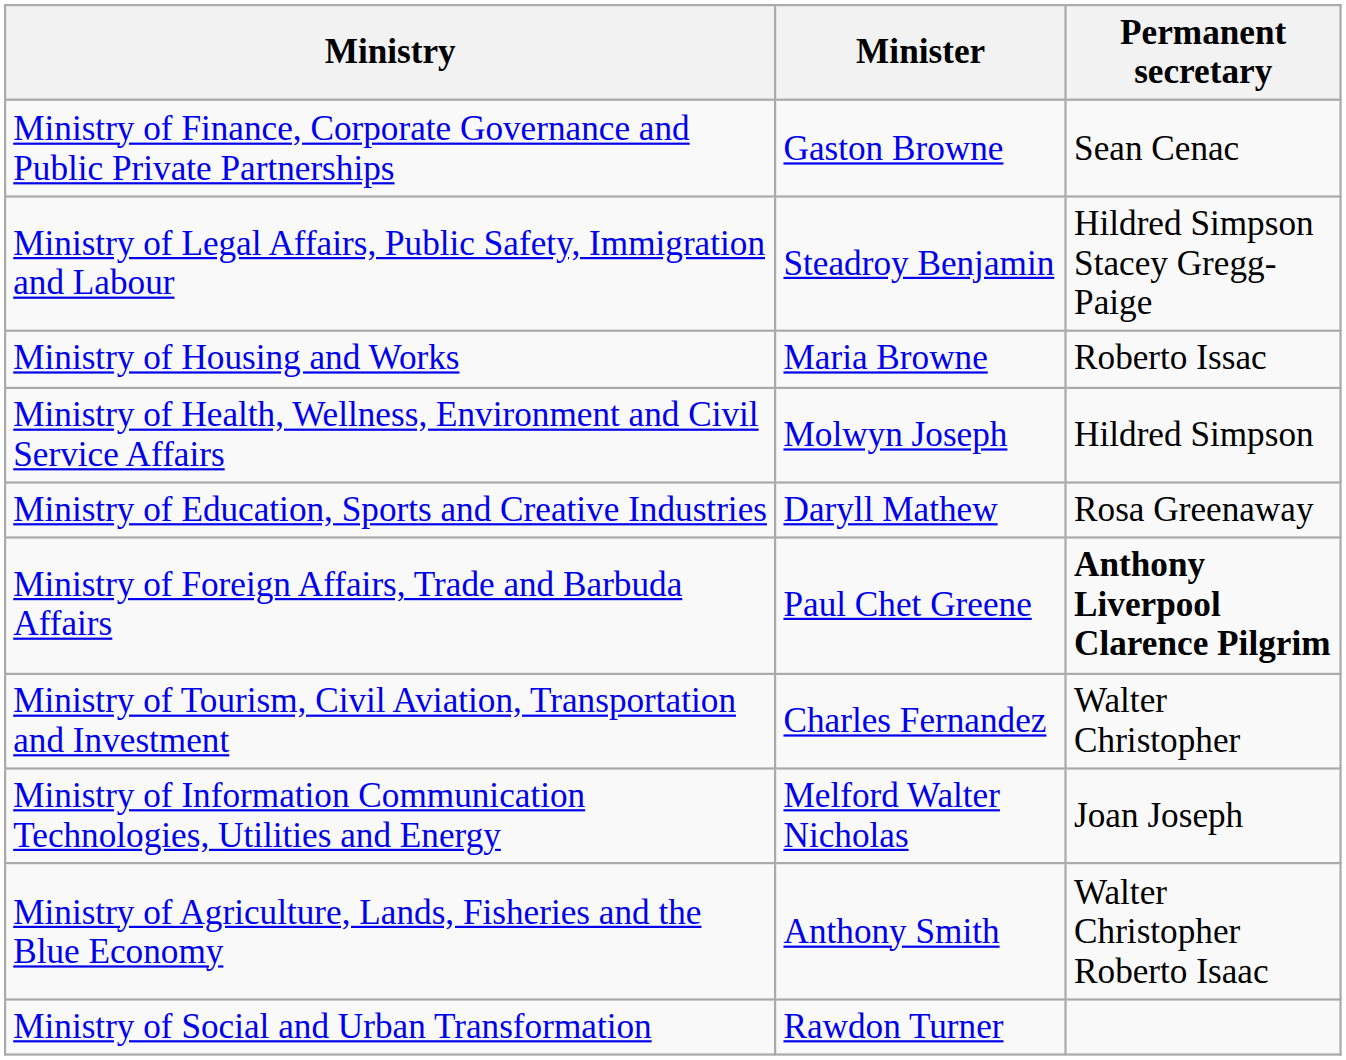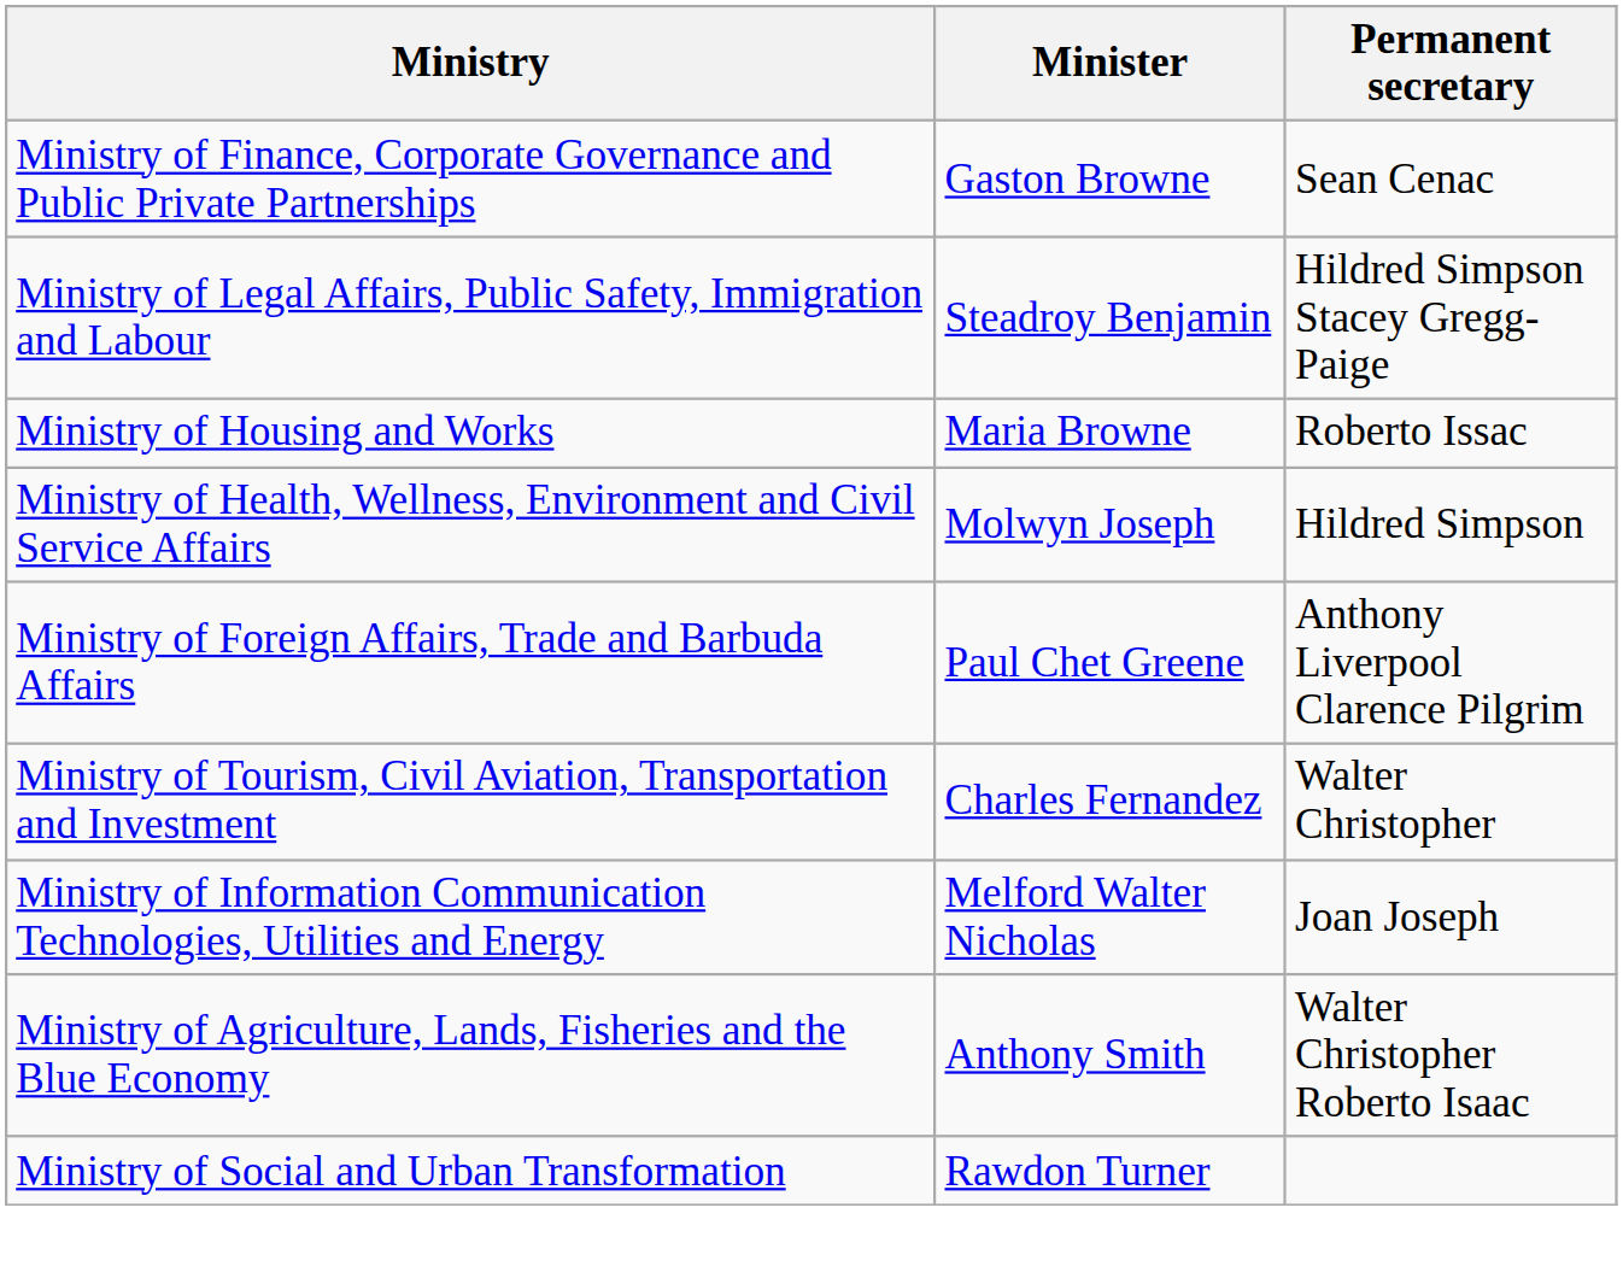 <table class="wikitable">
 <tr>
 <th>Ministry</th>
 <th>Minister</th>
 <th>Permanent secretary</th>
 </tr>
 <tr>
 <td><a href='#'>Ministry of Finance, Corporate Governance and Public Private Partnerships</a></td>
 <td><a href='#'>Gaston Browne</a></td>
 <td>Sean Cenac</td>
 </tr>
 <tr>
 <td><a href='#'>Ministry of Legal Affairs, Public Safety, Immigration and Labour</a></td>
 <td><a href='#'>Steadroy Benjamin</a></td>
 <td>Hildred Simpson<br>Stacey Gregg-Paige</td>
 </tr>
 <tr>
 <td><a href='#'>Ministry of Housing and Works</a></td>
 <td><a href='#'>Maria Browne</a></td>
 <td>Roberto Issac</td>
 </tr>
 <tr>
 <td><a href='#'>Ministry of Health, Wellness, Environment and Civil Service Affairs</a></td>
 <td><a href='#'>Molwyn Joseph</a></td>
 <td>Hildred Simpson</td>
 </tr>
 <tr>
-<td><a href='#'>Ministry of Education, Sports and Creative Industries</a></td>
-<td><a href='#'>Daryll Mathew</a></td>
-<td>Rosa Greenaway</td>
-</tr>
-<tr>
 <td><a href='#'>Ministry of Foreign Affairs, Trade and Barbuda Affairs</a></td>
 <td><a href='#'>Paul Chet Greene</a></td>
-<td><strong>Anthony Liverpool<br>Clarence Pilgrim</strong></td>
+<td>Anthony Liverpool<br>Clarence Pilgrim</td>
 </tr>
 <tr>
 <td><a href='#'>Ministry of Tourism, Civil Aviation, Transportation and Investment</a></td>
 <td><a href='#'>Charles Fernandez</a></td>
 <td>Walter Christopher</td>
 </tr>
 <tr>
 <td><a href='#'>Ministry of Information Communication Technologies, Utilities and Energy</a></td>
 <td><a href='#'>Melford Walter Nicholas</a></td>
 <td>Joan Joseph</td>
 </tr>
 <tr>
 <td><a href='#'>Ministry of Agriculture, Lands, Fisheries and the Blue Economy</a></td>
 <td><a href='#'>Anthony Smith</a></td>
 <td>Walter Christopher<br>Roberto Isaac</td>
 </tr>
 <tr>
 <td><a href='#'>Ministry of Social and Urban Transformation</a></td>
 <td><a href='#'>Rawdon Turner</a></td>
 <td></td>
 </tr>
 </table>
